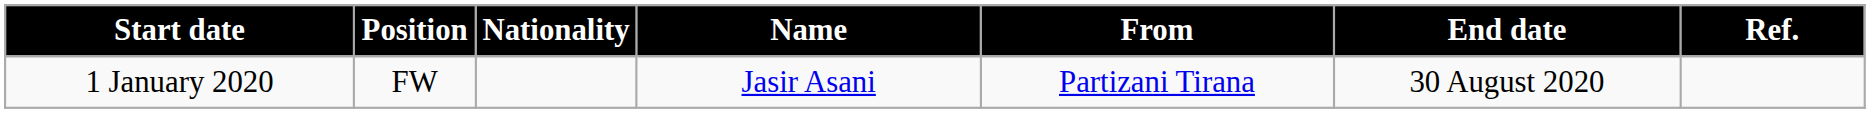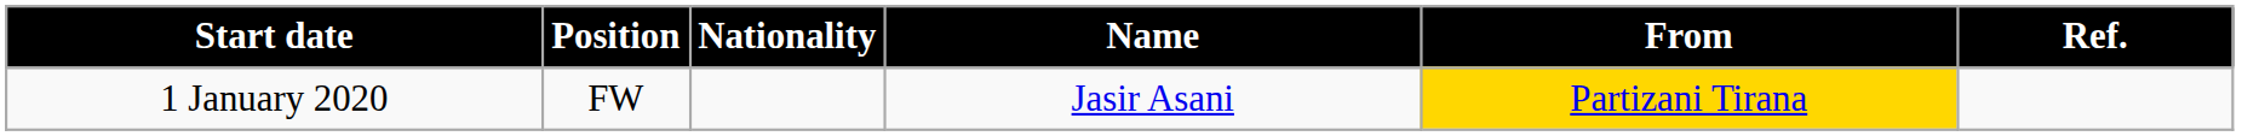 <table class="wikitable"  style="text-align:center; font-size:90%; ">
 <tr>
 <th style="background:#000000; color:white; width:200px;">Start date</th>
 <th style="background:#000000; color:white; width:50px;">Position</th>
 <th style="background:#000000; color:white; width:50px;">Nationality</th>
 <th style="background:#000000; color:white; width:200px;">Name</th>
 <th style="background:#000000; color:white; width:200px;">From</th>
-<th style="background:#000000; color:white; width:200px;">End date</th>
 <th style="background:#000000; color:white; width:100px;">Ref.</th>
 </tr>
 <tr>
 <td>1 January 2020</td>
 <td>FW</td>
 <td></td>
 <td><a href='#'>Jasir Asani</a></td>
-<td><a href='#'>Partizani Tirana</a></td>
-<td>30 August 2020</td>
+<td style="background: gold;"><a href='#'>Partizani Tirana</a></td>
 <td></td>
 </tr>
 </table>
